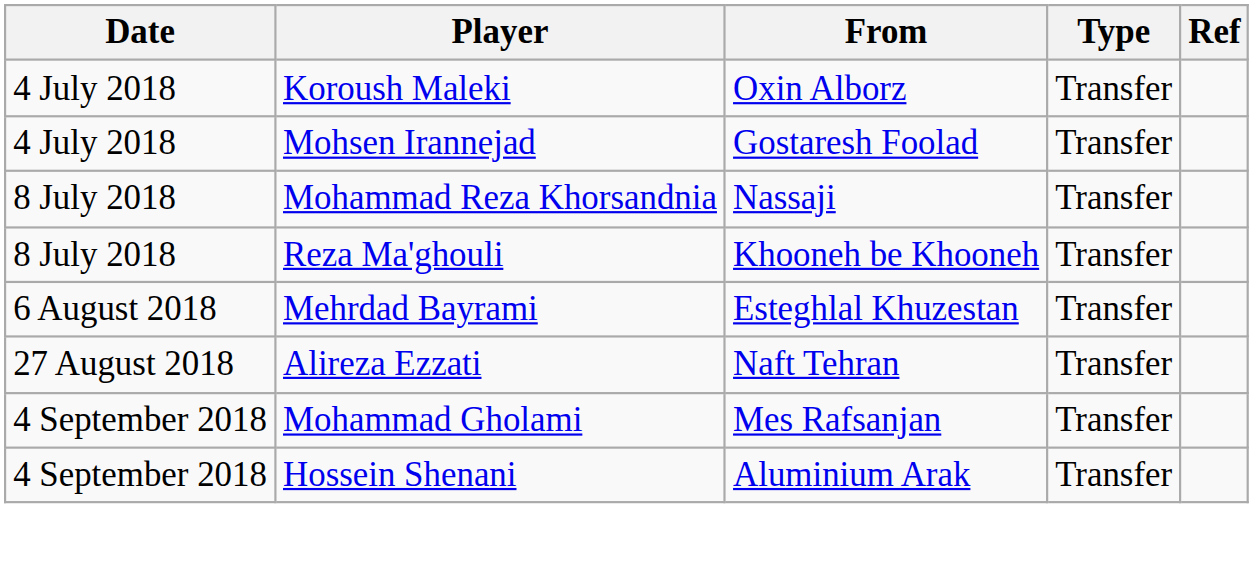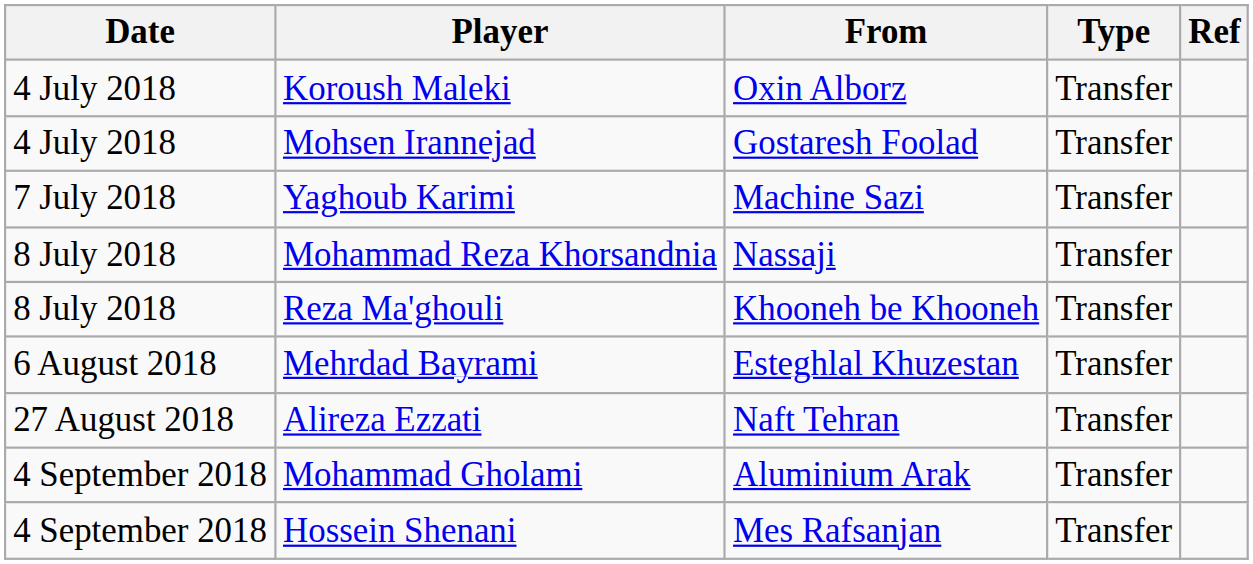 <table class="wikitable">
 <tr>
 <th><strong>Date</strong></th>
 <th><strong>Player</strong></th>
 <th><strong>From</strong></th>
 <th><strong>Type</strong></th>
 <th><strong>Ref</strong></th>
 </tr>
 <tr>
 <td>4 July 2018</td>
 <td> <a href='#'>Koroush Maleki</a></td>
 <td> <a href='#'>Oxin Alborz</a></td>
 <td>Transfer</td>
 <td></td>
 </tr>
 <tr>
 <td>4 July 2018</td>
 <td> <a href='#'>Mohsen Irannejad</a></td>
 <td> <a href='#'>Gostaresh Foolad</a></td>
+<td>Transfer</td>
+<td></td>
+</tr>
+<tr>
+<td>7 July 2018</td>
+<td> <a href='#'>Yaghoub Karimi</a></td>
+<td> <a href='#'>Machine Sazi</a></td>
 <td>Transfer</td>
 <td></td>
 </tr>
 <tr>
 <td>8 July 2018</td>
 <td> <a href='#'>Mohammad Reza Khorsandnia</a></td>
 <td> <a href='#'>Nassaji</a></td>
 <td>Transfer</td>
 <td></td>
 </tr>
 <tr>
 <td>8 July 2018</td>
 <td> <a href='#'>Reza Ma'ghouli</a></td>
 <td> <a href='#'>Khooneh be Khooneh</a></td>
 <td>Transfer</td>
 <td></td>
 </tr>
 <tr>
 <td>6 August 2018</td>
 <td> <a href='#'>Mehrdad Bayrami</a></td>
 <td> <a href='#'>Esteghlal Khuzestan</a></td>
 <td>Transfer</td>
 <td></td>
 </tr>
 <tr>
 <td>27 August 2018</td>
 <td> <a href='#'>Alireza Ezzati</a></td>
 <td> <a href='#'>Naft Tehran</a></td>
 <td>Transfer</td>
 <td></td>
 </tr>
 <tr>
 <td>4 September 2018</td>
 <td> <a href='#'>Mohammad Gholami</a></td>
-<td> <a href='#'>Mes Rafsanjan</a></td>
+<td> <a href='#'>Aluminium Arak</a></td>
 <td>Transfer</td>
 <td></td>
 </tr>
 <tr>
 <td>4 September 2018</td>
 <td> <a href='#'>Hossein Shenani</a></td>
-<td> <a href='#'>Aluminium Arak</a></td>
+<td> <a href='#'>Mes Rafsanjan</a></td>
 <td>Transfer</td>
 <td></td>
 </tr>
 </table>
